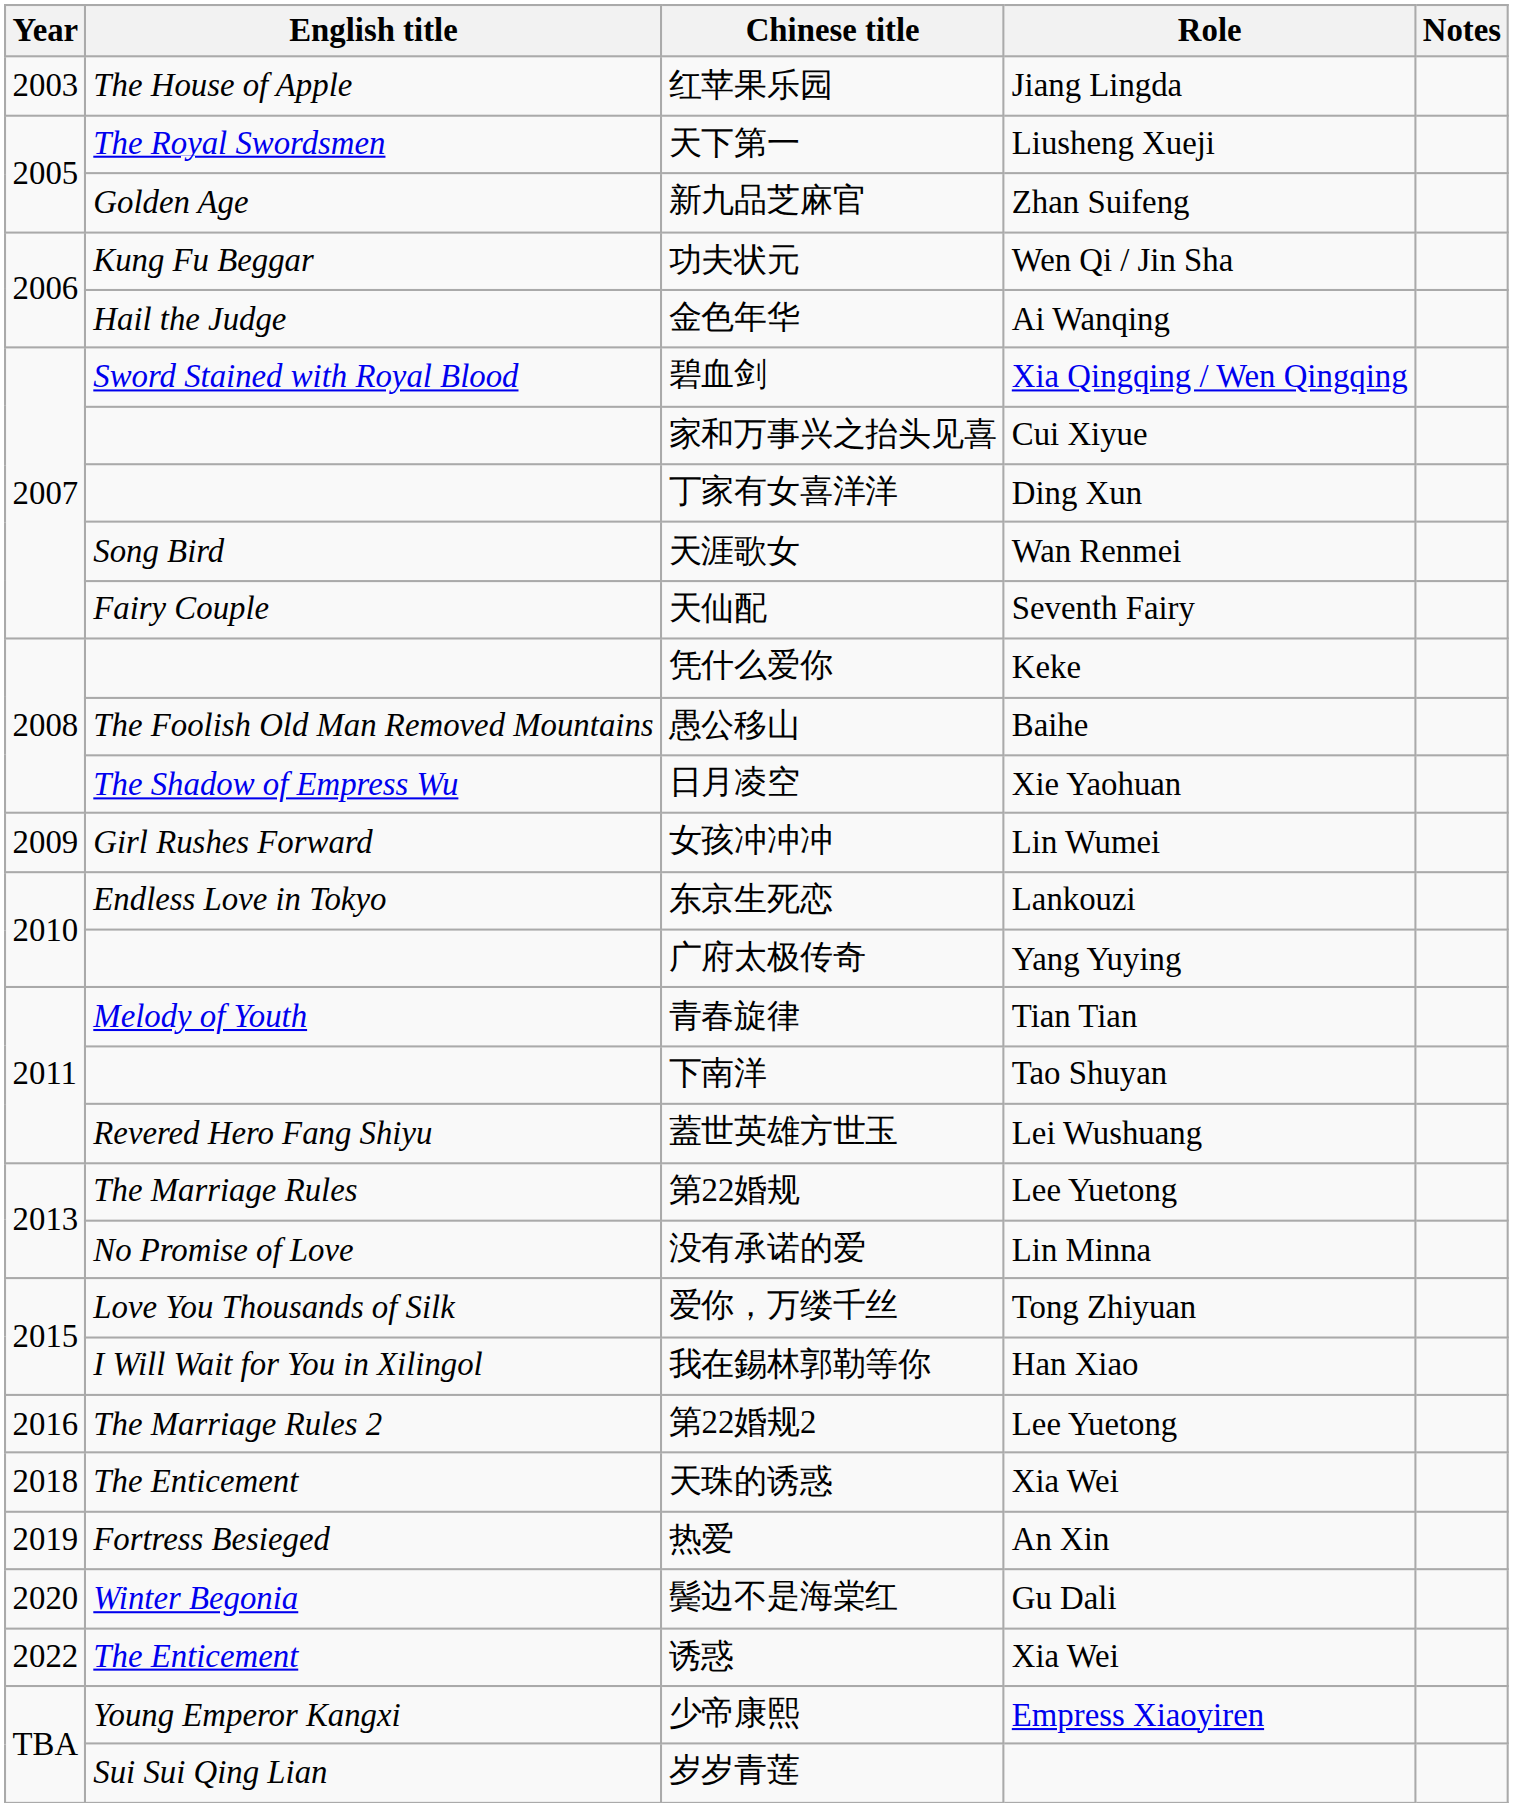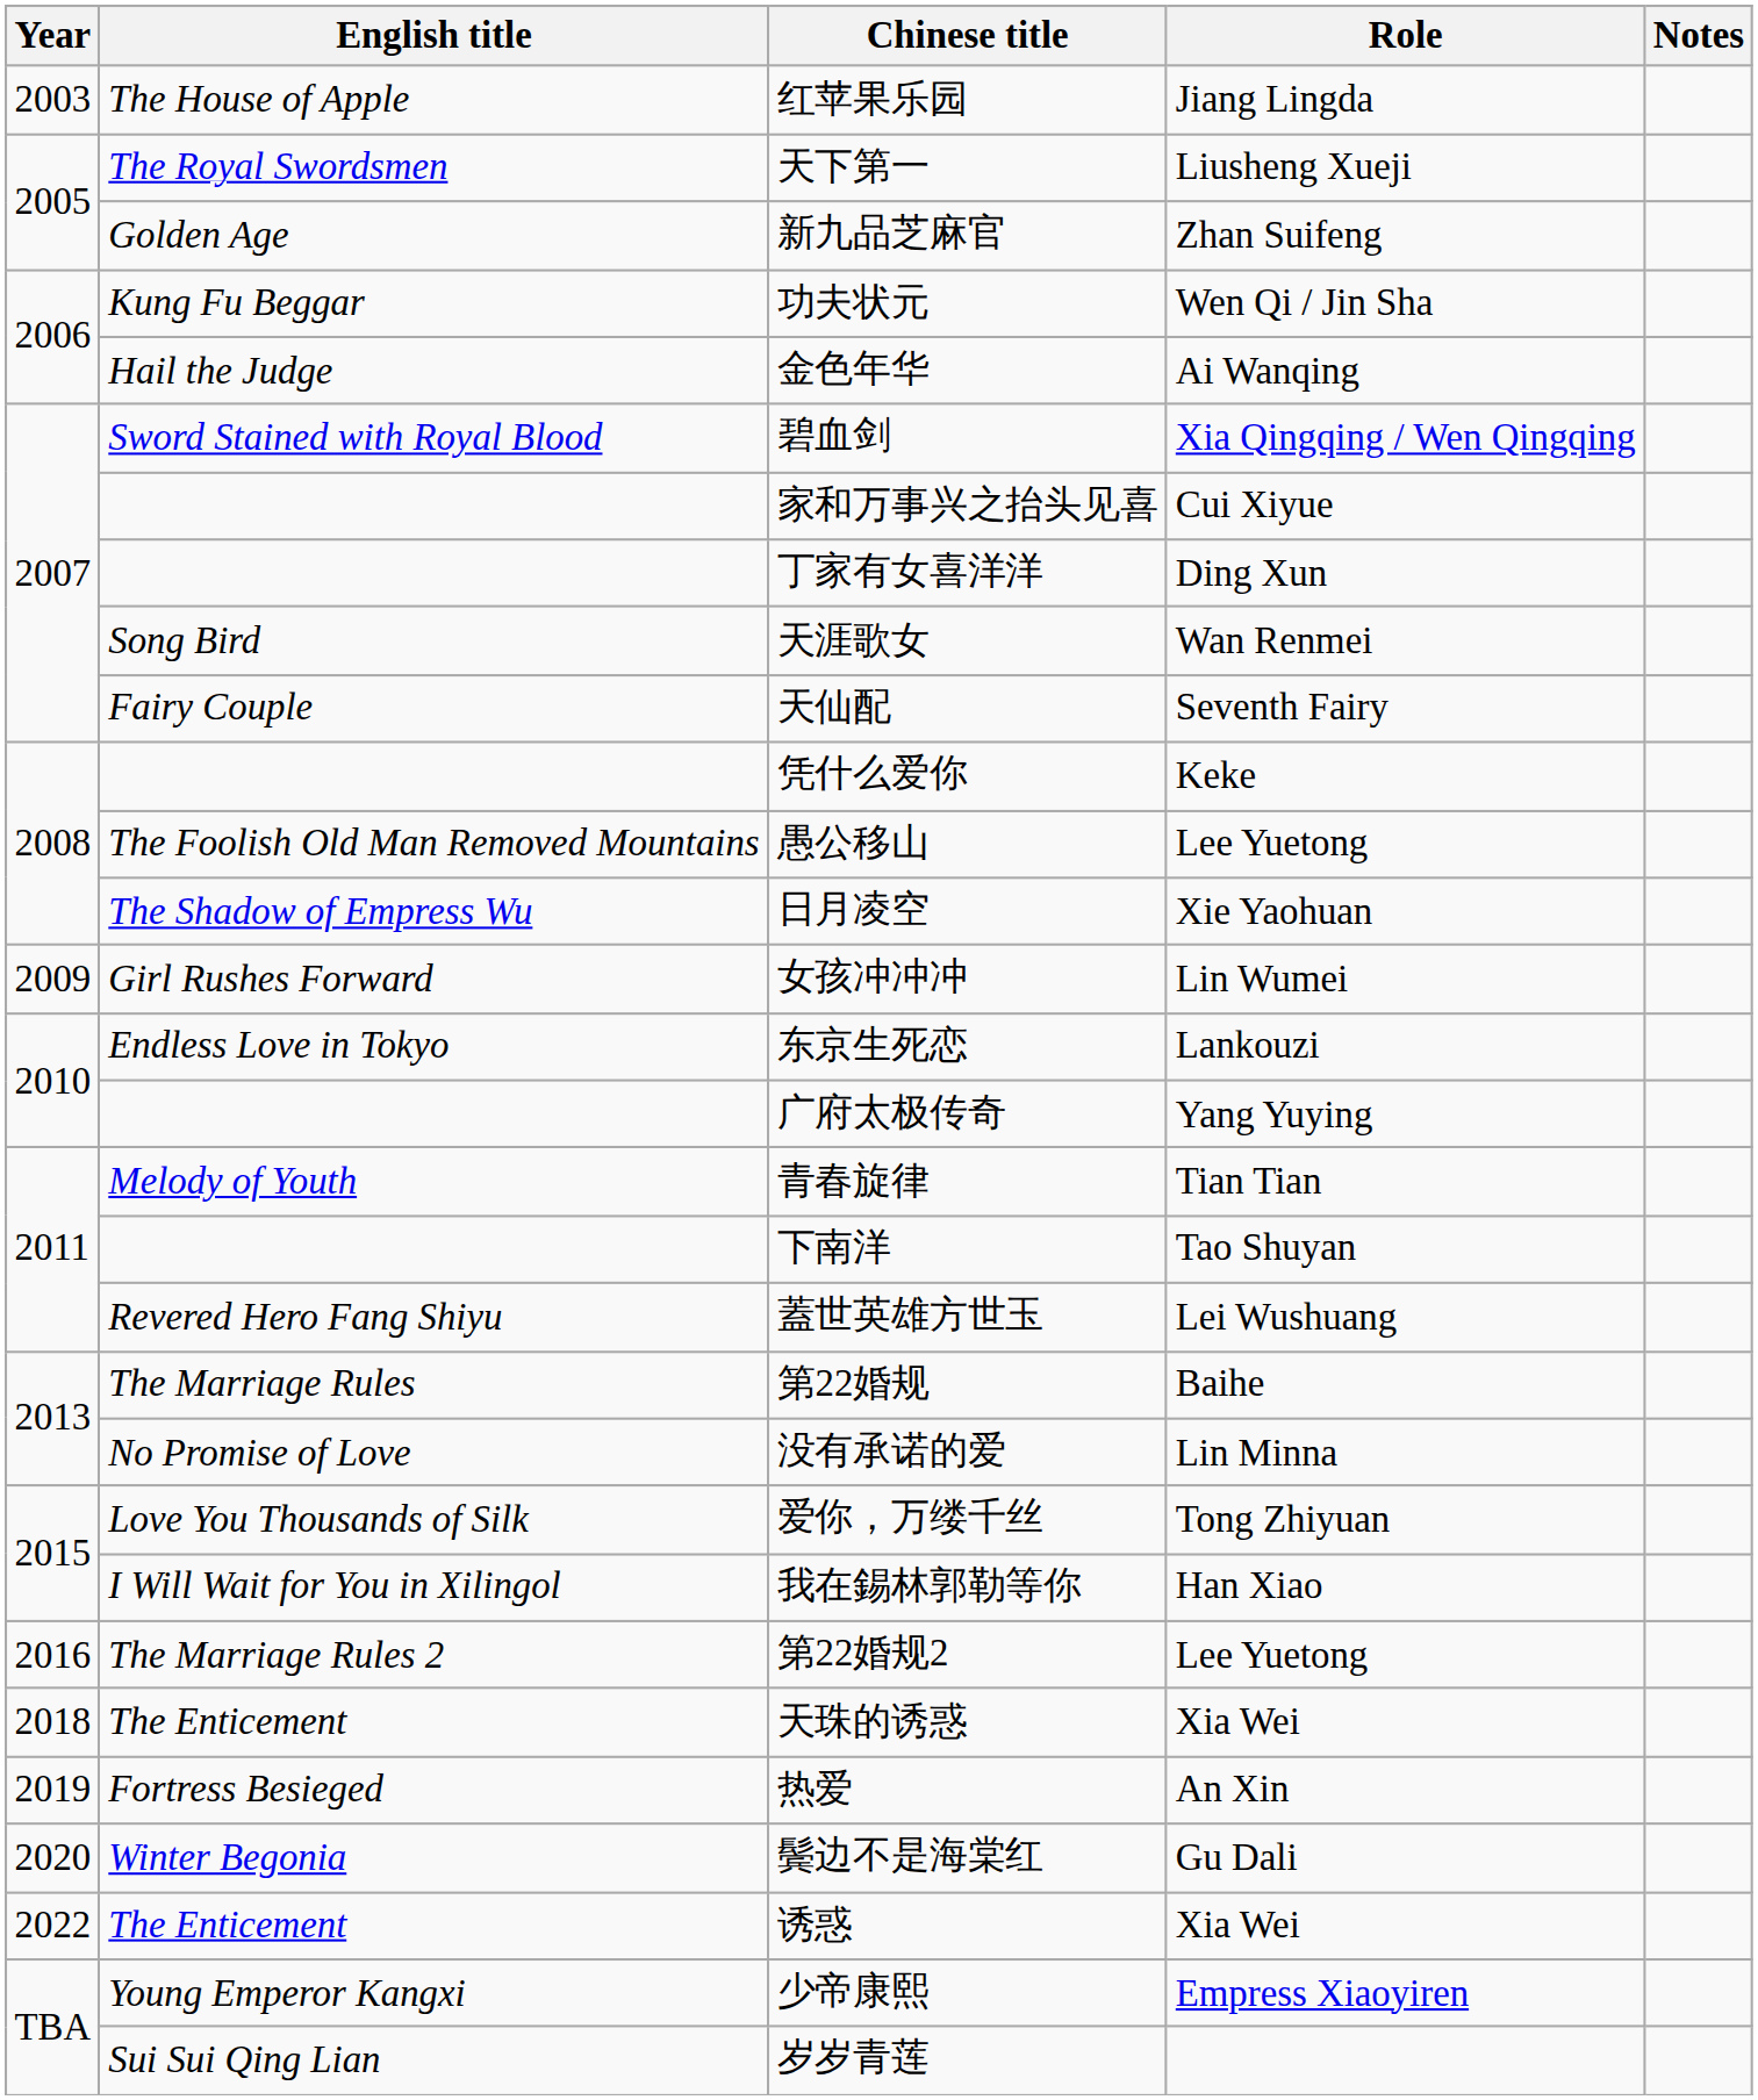 <table class="wikitable sortable">
 <tr>
 <th>Year</th>
 <th>English title</th>
 <th>Chinese title</th>
 <th>Role</th>
 <th class="unsortable">Notes</th>
 </tr>
 <tr>
 <td>2003</td>
 <td><em>The House of Apple</em></td>
 <td>红苹果乐园</td>
 <td>Jiang Lingda</td>
 <td></td>
 </tr>
 <tr>
 <td rowspan=2>2005</td>
 <td><em><a href='#'>The Royal Swordsmen</a></em></td>
 <td>天下第一</td>
 <td>Liusheng Xueji</td>
 <td></td>
 </tr>
 <tr>
 <td><em>Golden Age</em></td>
 <td>新九品芝麻官</td>
 <td>Zhan Suifeng</td>
 <td></td>
 </tr>
 <tr>
 <td rowspan=2>2006</td>
 <td><em>Kung Fu Beggar</em></td>
 <td>功夫状元</td>
 <td>Wen Qi / Jin Sha</td>
 <td></td>
 </tr>
 <tr>
 <td><em>Hail the Judge</em></td>
 <td>金色年华</td>
 <td>Ai Wanqing</td>
 <td></td>
 </tr>
 <tr>
 <td rowspan=5>2007</td>
 <td><em><a href='#'>Sword Stained with Royal Blood</a></em></td>
 <td>碧血剑</td>
 <td><a href='#'>Xia Qingqing / Wen Qingqing</a></td>
 <td></td>
 </tr>
 <tr>
 <td></td>
 <td>家和万事兴之抬头见喜</td>
 <td>Cui Xiyue</td>
 <td></td>
 </tr>
 <tr>
 <td></td>
 <td>丁家有女喜洋洋</td>
 <td>Ding Xun</td>
 <td></td>
 </tr>
 <tr>
 <td><em>Song Bird</em></td>
 <td>天涯歌女</td>
 <td>Wan Renmei</td>
 <td></td>
 </tr>
 <tr>
 <td><em>Fairy Couple</em></td>
 <td>天仙配</td>
 <td>Seventh Fairy</td>
 <td></td>
 </tr>
 <tr>
 <td rowspan=3>2008</td>
 <td></td>
 <td>凭什么爱你</td>
 <td>Keke</td>
 <td></td>
 </tr>
 <tr>
 <td><em>The Foolish Old Man Removed Mountains</em></td>
 <td>愚公移山</td>
-<td>Baihe</td>
+<td>Lee Yuetong</td>
 <td></td>
 </tr>
 <tr>
 <td><em><a href='#'>The Shadow of Empress Wu</a></em></td>
 <td>日月凌空</td>
 <td>Xie Yaohuan</td>
 <td></td>
 </tr>
 <tr>
 <td rowspan=1>2009</td>
 <td><em>Girl Rushes Forward</em></td>
 <td>女孩冲冲冲</td>
 <td>Lin Wumei</td>
 <td></td>
 </tr>
 <tr>
 <td rowspan=2>2010</td>
 <td><em>Endless Love in Tokyo</em></td>
 <td>东京生死恋</td>
 <td>Lankouzi</td>
 <td></td>
 </tr>
 <tr>
 <td></td>
 <td>广府太极传奇</td>
 <td>Yang Yuying</td>
 <td></td>
 </tr>
 <tr>
 <td rowspan=3>2011</td>
 <td><em><a href='#'>Melody of Youth</a></em></td>
 <td>青春旋律</td>
 <td>Tian Tian</td>
 <td></td>
 </tr>
 <tr>
 <td></td>
 <td>下南洋</td>
 <td>Tao Shuyan</td>
 <td></td>
 </tr>
 <tr>
 <td><em>Revered Hero Fang Shiyu</em></td>
 <td>蓋世英雄方世玉</td>
 <td>Lei Wushuang</td>
 <td></td>
 </tr>
 <tr>
 <td rowspan=2>2013</td>
 <td><em>The Marriage Rules</em></td>
 <td>第22婚规</td>
-<td>Lee Yuetong</td>
+<td>Baihe</td>
 <td></td>
 </tr>
 <tr>
 <td><em>No Promise of Love</em></td>
 <td>没有承诺的爱</td>
 <td>Lin Minna</td>
 <td></td>
 </tr>
 <tr>
 <td rowspan=2>2015</td>
 <td><em>Love You Thousands of Silk</em></td>
 <td>爱你，万缕千丝</td>
 <td>Tong Zhiyuan</td>
 <td></td>
 </tr>
 <tr>
 <td><em>I Will Wait for You in Xilingol</em></td>
 <td>我在錫林郭勒等你</td>
 <td>Han Xiao</td>
 <td></td>
 </tr>
 <tr>
 <td>2016</td>
 <td><em>The Marriage Rules 2</em></td>
 <td>第22婚规2</td>
 <td>Lee Yuetong</td>
 <td></td>
 </tr>
 <tr>
 <td>2018</td>
 <td><em>The Enticement</em></td>
 <td>天珠的诱惑</td>
 <td>Xia Wei</td>
 <td></td>
 </tr>
 <tr>
 <td>2019</td>
 <td><em>Fortress Besieged</em></td>
 <td>热爱</td>
 <td>An Xin</td>
 <td></td>
 </tr>
 <tr>
 <td rowspan="1">2020</td>
 <td><em><a href='#'>Winter Begonia</a></em></td>
 <td>鬓边不是海棠红</td>
 <td>Gu Dali</td>
 <td></td>
 </tr>
 <tr>
 <td>2022</td>
 <td><em><a href='#'>The Enticement</a></em></td>
 <td>诱惑</td>
 <td>Xia Wei</td>
 <td></td>
 </tr>
 <tr>
 <td rowspan=2>TBA</td>
 <td><em>Young Emperor Kangxi</em></td>
 <td>少帝康熙</td>
 <td><a href='#'>Empress Xiaoyiren</a></td>
 <td></td>
 </tr>
 <tr>
 <td><em>Sui Sui Qing Lian</em></td>
 <td>岁岁青莲</td>
 <td></td>
 <td></td>
 </tr>
 </table>
